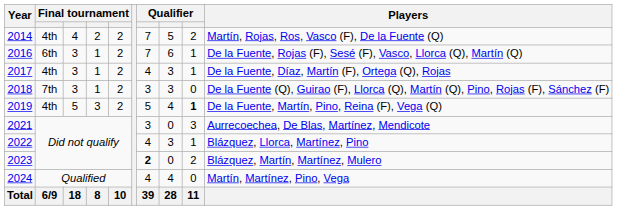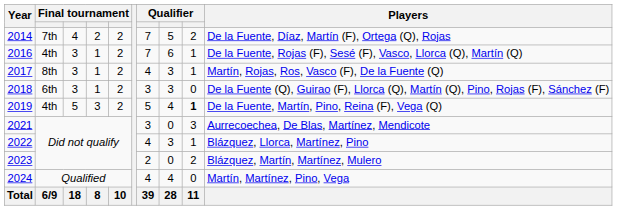 <table class="wikitable" style="text-align: center; font-size=85%">
 <tr>
 <th rowspan=2>Year</th>
 <th colspan=4>Final tournament</th>
 <th rowspan=88></th>
 <th colspan=3>Qualifier</th>
 <th rowspan=2>Players</th>
 </tr>
 <tr>
 <th></th>
 <th width=25px></th>
 <th width=25px></th>
 <th width=25px></th>
 <th width=25px></th>
 <th width=25px></th>
 <th width=25px></th>
 </tr>
 <tr>
 <td> <a href='#'>2014</a></td>
-<td>4th</td>
+<td>7th</td>
 <td>4</td>
 <td>2</td>
 <td>2</td>
 <td>7</td>
 <td>5</td>
 <td>2</td>
-<td align=left><a href='#'>Martín</a>, <a href='#'>Rojas</a>, <a href='#'>Ros</a>, <a href='#'>Vasco</a> (F), <a href='#'>De la Fuente</a> (Q) </td>
+<td align=left><a href='#'>De la Fuente</a>, <a href='#'>Díaz</a>, <a href='#'>Martín</a> (F), <a href='#'>Ortega</a> (Q), <a href='#'>Rojas</a></td>
 </tr>
 <tr>
 <td> <a href='#'>2016</a></td>
-<td>6th</td>
+<td>4th</td>
 <td>3</td>
 <td>1</td>
 <td>2</td>
 <td>7</td>
 <td>6</td>
 <td>1</td>
 <td align=left><a href='#'>De la Fuente</a>, <a href='#'>Rojas</a> (F), <a href='#'>Sesé</a> (F), <a href='#'>Vasco</a>, <a href='#'>Llorca</a> (Q), <a href='#'>Martín</a> (Q)</td>
 </tr>
 <tr>
 <td> <a href='#'>2017</a></td>
-<td>4th</td>
+<td>8th</td>
 <td>3</td>
 <td>1</td>
 <td>2</td>
 <td>4</td>
 <td>3</td>
 <td>1</td>
-<td align=left><a href='#'>De la Fuente</a>, <a href='#'>Díaz</a>, <a href='#'>Martín</a> (F), <a href='#'>Ortega</a> (Q), <a href='#'>Rojas</a></td>
+<td align=left><a href='#'>Martín</a>, <a href='#'>Rojas</a>, <a href='#'>Ros</a>, <a href='#'>Vasco</a> (F), <a href='#'>De la Fuente</a> (Q) </td>
 </tr>
 <tr>
 <td> <a href='#'>2018</a></td>
-<td>7th</td>
+<td>6th</td>
 <td>3</td>
 <td>1</td>
 <td>2</td>
 <td>3</td>
 <td>3</td>
 <td>0</td>
 <td align=left><a href='#'>De la Fuente</a> (Q), <a href='#'>Guirao</a> (F), <a href='#'>Llorca</a> (Q), <a href='#'>Martín</a> (Q), <a href='#'>Pino</a>, <a href='#'>Rojas</a> (F), <a href='#'>Sánchez</a> (F)</td>
 </tr>
 <tr>
 <td> <a href='#'>2019</a></td>
 <td>4th</td>
 <td>5</td>
 <td>3</td>
 <td>2</td>
 <td>5</td>
 <td>4</td>
 <td><strong>1</strong></td>
 <td align=left><a href='#'>De la Fuente</a>, <a href='#'>Martín</a>, <a href='#'>Pino</a>, <a href='#'>Reina</a> (F), <a href='#'>Vega</a> (Q)</td>
 </tr>
 <tr>
 <td> <a href='#'>2021</a></td>
 <td rowspan=3 colspan=4><em>Did not qualify</em></td>
 <td>3</td>
 <td>0</td>
 <td>3</td>
 <td align=left><a href='#'>Aurrecoechea</a>, <a href='#'>De Blas</a>, <a href='#'>Martínez</a>, <a href='#'>Mendicote</a></td>
 </tr>
 <tr>
 <td> <a href='#'>2022</a></td>
 <td>4</td>
 <td>3</td>
 <td>1</td>
 <td align=left><a href='#'>Blázquez</a>, <a href='#'>Llorca</a>, <a href='#'>Martínez</a>, <a href='#'>Pino</a></td>
 </tr>
 <tr>
 <td> <a href='#'>2023</a></td>
-<td><strong>2</strong></td>
+<td>2</td>
 <td>0</td>
 <td>2</td>
 <td align=left><a href='#'>Blázquez</a>, <a href='#'>Martín</a>, <a href='#'>Martínez</a>, <a href='#'>Mulero</a></td>
 </tr>
 <tr>
 <td> <a href='#'>2024</a></td>
 <td colspan=4><em>Qualified</em></td>
 <td>4</td>
 <td>4</td>
 <td>0</td>
 <td align=left><a href='#'>Martín</a>, <a href='#'>Martínez</a>, <a href='#'>Pino</a>, <a href='#'>Vega</a></td>
 </tr>
 <tr>
 <th><strong>Total</strong></th>
 <th>6/9</th>
 <th>18</th>
 <th>8</th>
 <th>10</th>
 <th>39</th>
 <th>28</th>
 <th>11</th>
 <th></th>
 </tr>
 </table>
